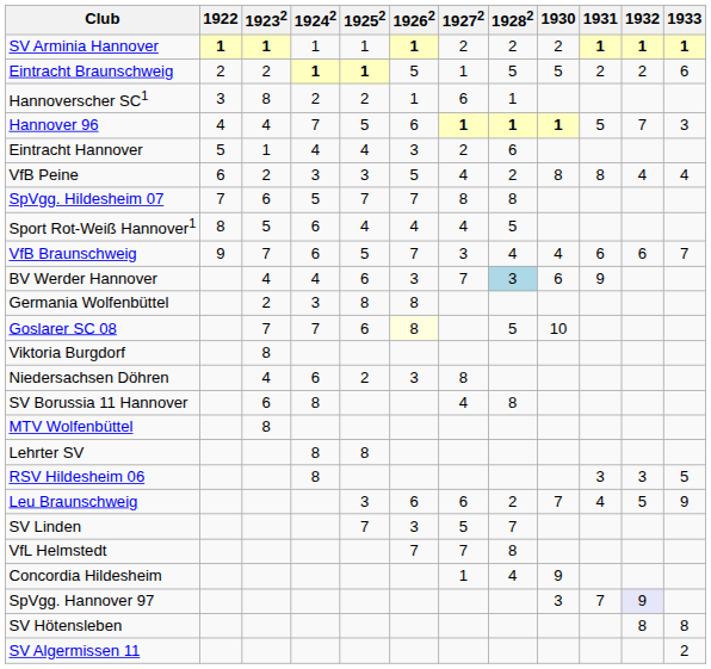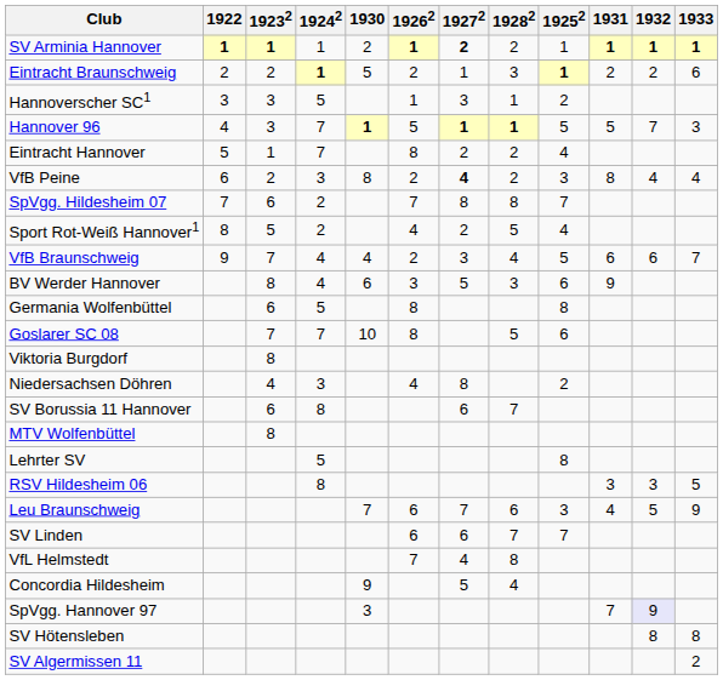 <table class="wikitable">
 <tr>
 <th>Club</th>
 <th>1922</th>
 <th>1923<sup>2</sup></th>
 <th>1924<sup>2</sup></th>
-<th>1925<sup>2</sup></th>
+<th>1930</th>
 <th>1926<sup>2</sup></th>
 <th>1927<sup>2</sup></th>
 <th>1928<sup>2</sup></th>
-<th>1930</th>
+<th>1925<sup>2</sup></th>
 <th>1931</th>
 <th>1932</th>
 <th>1933</th>
 </tr>
 <tr align="center">
 <td align="left"><a href='#'>SV Arminia Hannover</a></td>
 <td bgcolor="#ffffbf"><strong>1</strong></td>
 <td bgcolor="#ffffbf"><strong>1</strong></td>
 <td>1</td>
+<td>2</td>
+<td bgcolor="#ffffbf"><strong>1</strong></td>
+<td><strong>2</strong></td>
+<td>2</td>
 <td>1</td>
-<td bgcolor="#ffffbf"><strong>1</strong></td>
-<td>2</td>
-<td>2</td>
-<td>2</td>
 <td bgcolor="#ffffbf"><strong>1</strong></td>
 <td bgcolor="#ffffbf"><strong>1</strong></td>
 <td bgcolor="#ffffbf"><strong>1</strong></td>
 </tr>
 <tr align="center">
 <td align="left"><a href='#'>Eintracht Braunschweig</a></td>
 <td>2</td>
 <td>2</td>
 <td bgcolor="#ffffbf"><strong>1</strong></td>
+<td>5</td>
+<td>2</td>
+<td>1</td>
+<td>3</td>
 <td bgcolor="#ffffbf"><strong>1</strong></td>
-<td>5</td>
-<td>1</td>
-<td>5</td>
-<td>5</td>
 <td>2</td>
 <td>2</td>
 <td>6</td>
 </tr>
 <tr align="center">
 <td align="left">Hannoverscher SC<sup>1</sup></td>
 <td>3</td>
-<td>8</td>
+<td>3</td>
+<td>5</td>
+<td></td>
+<td>1</td>
+<td>3</td>
+<td>1</td>
 <td>2</td>
-<td>2</td>
-<td>1</td>
-<td>6</td>
-<td>1</td>
-<td></td>
 <td></td>
 <td></td>
 <td></td>
 </tr>
 <tr align="center">
 <td align="left"><a href='#'>Hannover 96</a></td>
 <td>4</td>
-<td>4</td>
+<td>3</td>
 <td>7</td>
+<td bgcolor="#ffffbf"><strong>1</strong></td>
 <td>5</td>
-<td>6</td>
 <td bgcolor="#ffffbf"><strong>1</strong></td>
 <td bgcolor="#ffffbf"><strong>1</strong></td>
-<td bgcolor="#ffffbf"><strong>1</strong></td>
+<td>5</td>
 <td>5</td>
 <td>7</td>
 <td>3</td>
 </tr>
 <tr align="center">
 <td align="left">Eintracht Hannover</td>
 <td>5</td>
 <td>1</td>
+<td>7</td>
+<td></td>
+<td>8</td>
+<td>2</td>
+<td>2</td>
 <td>4</td>
-<td>4</td>
-<td>3</td>
-<td>2</td>
-<td>6</td>
-<td></td>
 <td></td>
 <td></td>
 <td></td>
 </tr>
 <tr align="center">
 <td align="left">VfB Peine</td>
 <td>6</td>
 <td>2</td>
 <td>3</td>
+<td>8</td>
+<td>2</td>
+<td><strong>4</strong></td>
+<td>2</td>
 <td>3</td>
-<td>5</td>
-<td>4</td>
-<td>2</td>
-<td>8</td>
 <td>8</td>
 <td>4</td>
 <td>4</td>
 </tr>
 <tr align="center">
 <td align="left"><a href='#'>SpVgg. Hildesheim 07</a></td>
 <td>7</td>
 <td>6</td>
-<td>5</td>
-<td>7</td>
+<td>2</td>
+<td></td>
 <td>7</td>
 <td>8</td>
 <td>8</td>
-<td></td>
+<td>7</td>
 <td></td>
 <td></td>
 <td></td>
 </tr>
 <tr align="center">
 <td align="left">Sport Rot-Weiß Hannover<sup>1</sup></td>
 <td>8</td>
 <td>5</td>
-<td>6</td>
+<td>2</td>
+<td></td>
 <td>4</td>
+<td>2</td>
+<td>5</td>
 <td>4</td>
-<td>4</td>
-<td>5</td>
-<td></td>
 <td></td>
 <td></td>
 <td></td>
 </tr>
 <tr align="center">
 <td align="left"><a href='#'>VfB Braunschweig</a></td>
 <td>9</td>
 <td>7</td>
-<td>6</td>
-<td>5</td>
-<td>7</td>
+<td>4</td>
+<td>4</td>
+<td>2</td>
 <td>3</td>
 <td>4</td>
-<td>4</td>
+<td>5</td>
 <td>6</td>
 <td>6</td>
 <td>7</td>
 </tr>
 <tr align="center">
 <td align="left">BV Werder Hannover</td>
 <td></td>
-<td>4</td>
+<td>8</td>
 <td>4</td>
 <td>6</td>
 <td>3</td>
-<td>7</td>
-<td style="background: lightblue;">3</td>
+<td>5</td>
+<td>3</td>
 <td>6</td>
 <td>9</td>
 <td></td>
 <td></td>
 </tr>
 <tr align="center">
 <td align="left">Germania Wolfenbüttel</td>
 <td></td>
-<td>2</td>
-<td>3</td>
-<td>8</td>
+<td>6</td>
+<td>5</td>
+<td></td>
 <td>8</td>
 <td></td>
 <td></td>
-<td></td>
+<td>8</td>
 <td></td>
 <td></td>
 <td></td>
 </tr>
 <tr align="center">
 <td align="left"><a href='#'>Goslarer SC 08</a></td>
 <td></td>
 <td>7</td>
 <td>7</td>
-<td>6</td>
-<td style="background: lightyellow;">8</td>
+<td>10</td>
+<td>8</td>
 <td></td>
 <td>5</td>
-<td>10</td>
+<td>6</td>
 <td></td>
 <td></td>
 <td></td>
 </tr>
 <tr align="center">
 <td align="left">Viktoria Burgdorf</td>
 <td></td>
 <td>8</td>
 <td></td>
 <td></td>
 <td></td>
 <td></td>
 <td></td>
 <td></td>
 <td></td>
 <td></td>
 <td></td>
 </tr>
 <tr align="center">
 <td align="left">Niedersachsen Döhren</td>
 <td></td>
 <td>4</td>
-<td>6</td>
-<td>2</td>
 <td>3</td>
+<td></td>
+<td>4</td>
 <td>8</td>
 <td></td>
-<td></td>
+<td>2</td>
 <td></td>
 <td></td>
 <td></td>
 </tr>
 <tr align="center">
 <td align="left">SV Borussia 11 Hannover</td>
 <td></td>
 <td>6</td>
 <td>8</td>
 <td></td>
 <td></td>
-<td>4</td>
-<td>8</td>
+<td>6</td>
+<td>7</td>
 <td></td>
 <td></td>
 <td></td>
 <td></td>
 </tr>
 <tr align="center">
 <td align="left"><a href='#'>MTV Wolfenbüttel</a></td>
 <td></td>
 <td>8</td>
 <td></td>
 <td></td>
 <td></td>
 <td></td>
 <td></td>
 <td></td>
 <td></td>
 <td></td>
 <td></td>
 </tr>
 <tr align="center">
 <td align="left">Lehrter SV</td>
 <td></td>
 <td></td>
-<td>8</td>
-<td>8</td>
+<td>5</td>
 <td></td>
 <td></td>
 <td></td>
 <td></td>
+<td>8</td>
 <td></td>
 <td></td>
 <td></td>
 </tr>
 <tr align="center">
 <td align="left"><a href='#'>RSV Hildesheim 06</a></td>
 <td></td>
 <td></td>
 <td>8</td>
 <td></td>
 <td></td>
 <td></td>
 <td></td>
 <td></td>
 <td>3</td>
 <td>3</td>
 <td>5</td>
 </tr>
 <tr align="center">
 <td align="left"><a href='#'>Leu Braunschweig</a></td>
 <td></td>
 <td></td>
 <td></td>
+<td>7</td>
+<td>6</td>
+<td>7</td>
+<td>6</td>
 <td>3</td>
-<td>6</td>
-<td>6</td>
-<td>2</td>
-<td>7</td>
 <td>4</td>
 <td>5</td>
 <td>9</td>
 </tr>
 <tr align="center">
 <td align="left">SV Linden</td>
 <td></td>
 <td></td>
 <td></td>
+<td></td>
+<td>6</td>
+<td>6</td>
 <td>7</td>
-<td>3</td>
-<td>5</td>
 <td>7</td>
-<td></td>
 <td></td>
 <td></td>
 <td></td>
 </tr>
 <tr align="center">
 <td align="left">VfL Helmstedt</td>
 <td></td>
 <td></td>
 <td></td>
 <td></td>
 <td>7</td>
-<td>7</td>
+<td>4</td>
 <td>8</td>
 <td></td>
 <td></td>
 <td></td>
 <td></td>
 </tr>
 <tr align="center">
 <td align="left">Concordia Hildesheim</td>
 <td></td>
 <td></td>
 <td></td>
+<td>9</td>
 <td></td>
+<td>5</td>
+<td>4</td>
 <td></td>
-<td>1</td>
-<td>4</td>
-<td>9</td>
 <td></td>
 <td></td>
 <td></td>
 </tr>
 <tr align="center">
 <td align="left">SpVgg. Hannover 97</td>
 <td></td>
 <td></td>
 <td></td>
+<td>3</td>
 <td></td>
 <td></td>
 <td></td>
 <td></td>
-<td>3</td>
 <td>7</td>
 <td style="background: lavender;">9</td>
 <td></td>
 </tr>
 <tr align="center">
 <td align="left">SV Hötensleben</td>
 <td></td>
 <td></td>
 <td></td>
 <td></td>
 <td></td>
 <td></td>
 <td></td>
 <td></td>
 <td></td>
 <td>8</td>
 <td>8</td>
 </tr>
 <tr align="center">
 <td align="left"><a href='#'>SV Algermissen 11</a></td>
 <td></td>
 <td></td>
 <td></td>
 <td></td>
 <td></td>
 <td></td>
 <td></td>
 <td></td>
 <td></td>
 <td></td>
 <td>2</td>
 </tr>
 </table>
